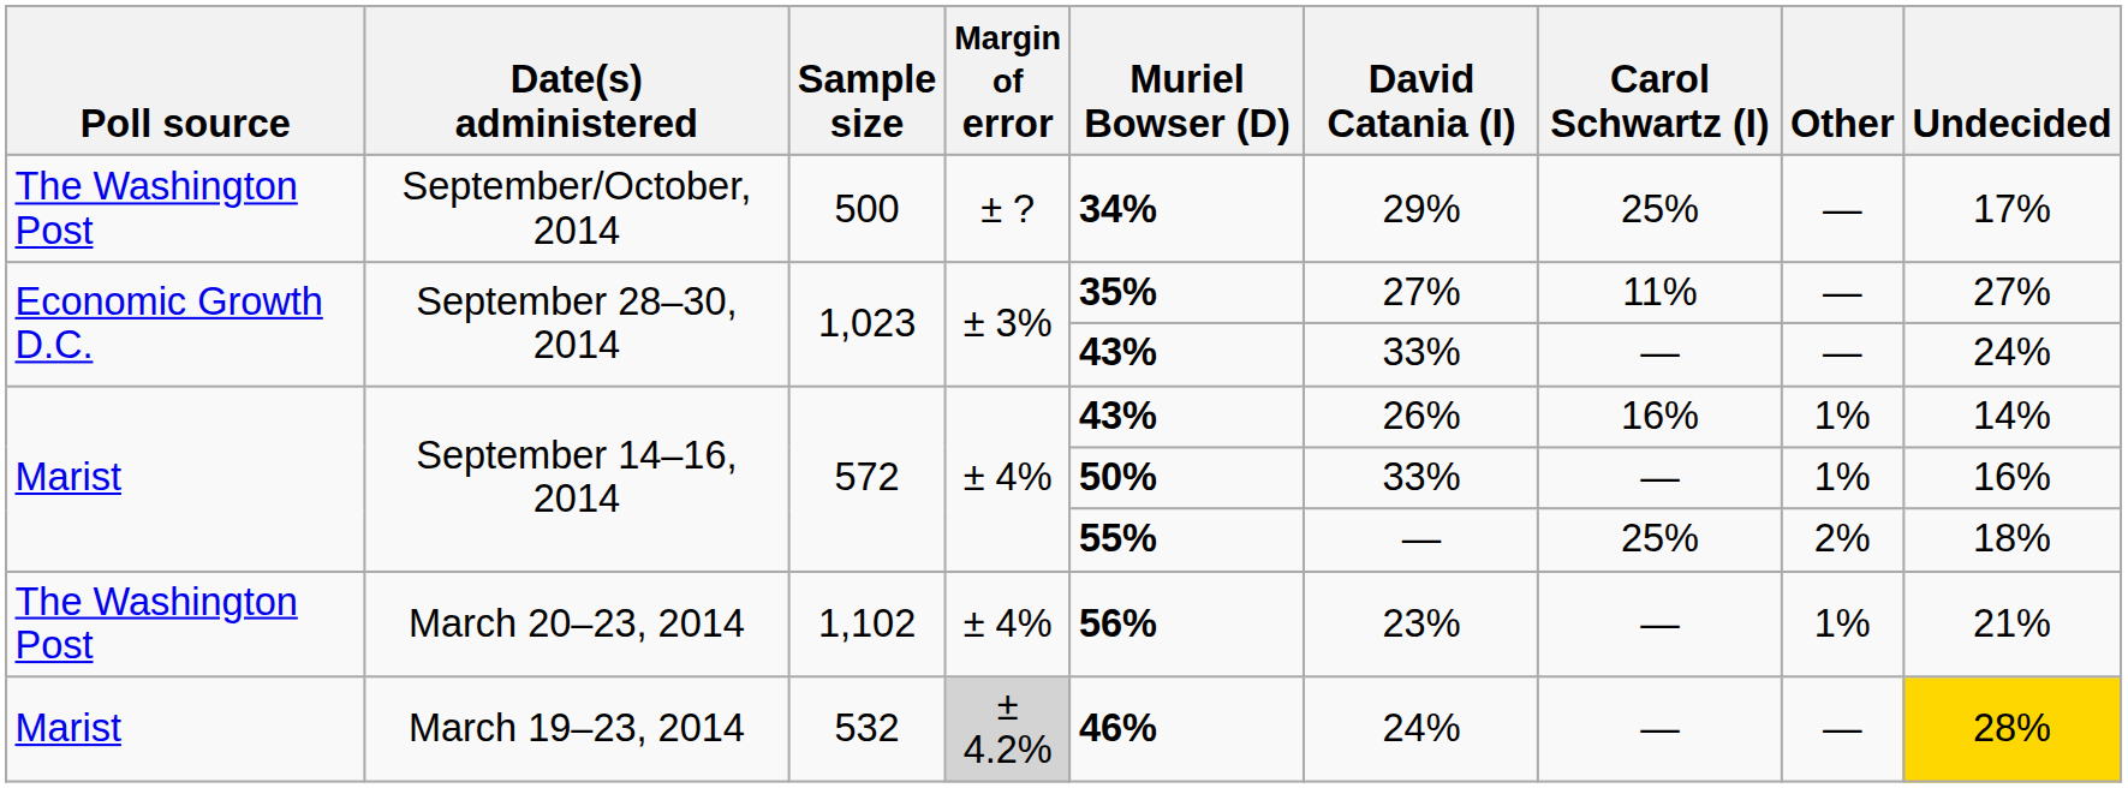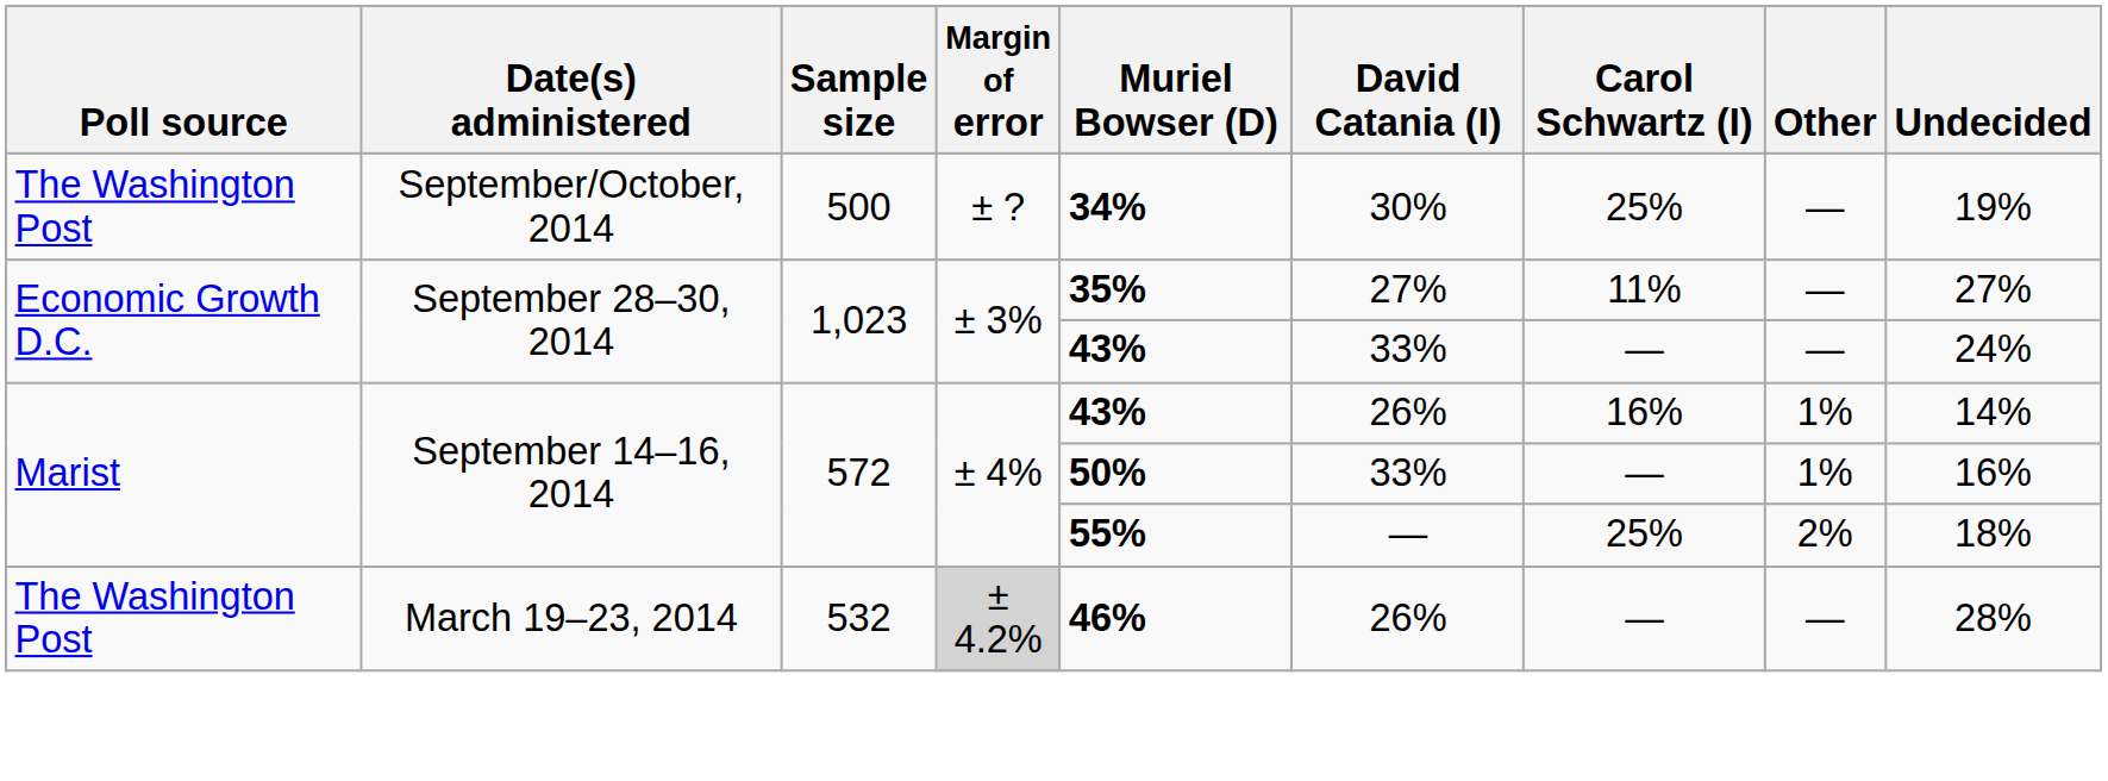 <table class="wikitable">
 <tr valign= bottom>
 <th style="width:160px;">Poll source</th>
 <th style="width:175px;">Date(s)<br>administered</th>
 <th class=small>Sample<br>size</th>
 <th><small>Margin of</small><br>error</th>
 <th style="width:100px;">Muriel<br>Bowser (D)</th>
 <th style="width:100px;">David<br>Catania (I)</th>
 <th style="width:100px;">Carol<br>Schwartz (I)</th>
 <th>Other</th>
 <th>Undecided</th>
 </tr>
 <tr>
 <td><a href='#'>The Washington Post</a></td>
 <td align=center>September/October, 2014</td>
 <td align=center>500</td>
 <td align=center>± ?</td>
 <td><strong>34%</strong></td>
-<td align=center>29%</td>
+<td align=center>30%</td>
 <td align=center>25%</td>
 <td align=center>—</td>
-<td align=center>17%</td>
+<td align=center>19%</td>
 </tr>
 <tr>
 <td rowspan=2><a href='#'>Economic Growth D.C.</a></td>
 <td align=center rowspan=2>September 28–30, 2014</td>
 <td align=center rowspan=2>1,023</td>
 <td align=center rowspan=2>± 3%</td>
 <td><strong>35%</strong></td>
 <td align=center>27%</td>
 <td align=center>11%</td>
 <td align=center>—</td>
 <td align=center>27%</td>
 </tr>
 <tr>
 <td><strong>43%</strong></td>
 <td align=center>33%</td>
 <td align=center>—</td>
 <td align=center>—</td>
 <td align=center>24%</td>
 </tr>
 <tr>
 <td rowspan=3><a href='#'>Marist</a></td>
 <td align=center rowspan=3>September 14–16, 2014</td>
 <td align=center rowspan=3>572</td>
 <td align=center rowspan=3>± 4%</td>
 <td><strong>43%</strong></td>
 <td align=center>26%</td>
 <td align=center>16%</td>
 <td align=center>1%</td>
 <td align=center>14%</td>
 </tr>
 <tr>
 <td><strong>50%</strong></td>
 <td align=center>33%</td>
 <td align=center>—</td>
 <td align=center>1%</td>
 <td align=center>16%</td>
 </tr>
 <tr>
 <td><strong>55%</strong></td>
 <td align=center>—</td>
 <td align=center>25%</td>
 <td align=center>2%</td>
 <td align=center>18%</td>
 </tr>
 <tr>
 <td><a href='#'>The Washington Post</a></td>
-<td align=center>March 20–23, 2014</td>
-<td align=center>1,102</td>
-<td align=center>± 4%</td>
-<td><strong>56%</strong></td>
-<td align=center>23%</td>
-<td align=center>—</td>
-<td align=center>1%</td>
-<td align=center>21%</td>
-</tr>
-<tr>
-<td><a href='#'>Marist</a></td>
 <td align=center>March 19–23, 2014</td>
 <td align=center>532</td>
 <td align=center style="background: lightgrey;">± 4.2%</td>
 <td><strong>46%</strong></td>
-<td align=center>24%</td>
+<td align=center>26%</td>
 <td align=center>—</td>
 <td align=center>—</td>
-<td align=center style="background: gold;">28%</td>
+<td align=center>28%</td>
 </tr>
 </table>
